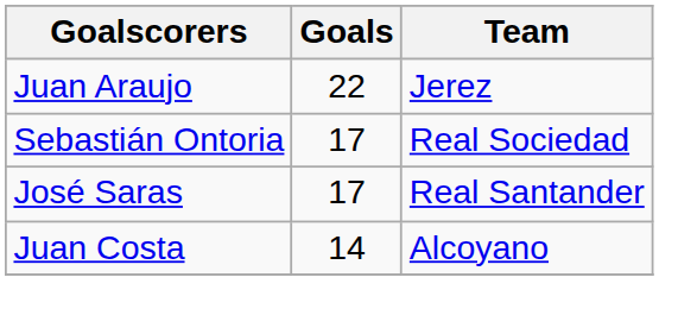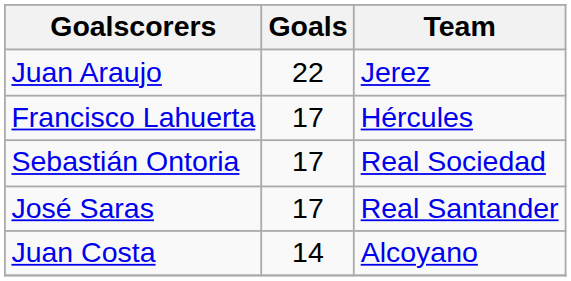 <table class="wikitable sortable" class="wikitable">
 <tr style="background:#ccc; text-align:center;">
 <th>Goalscorers</th>
 <th>Goals</th>
 <th>Team</th>
 </tr>
 <tr>
 <td> <a href='#'>Juan Araujo</a></td>
 <td style="text-align:center;">22</td>
 <td><a href='#'>Jerez</a></td>
+</tr>
+<tr>
+<td> <a href='#'>Francisco Lahuerta</a></td>
+<td style="text-align:center;">17</td>
+<td><a href='#'>Hércules</a></td>
 </tr>
 <tr>
 <td> <a href='#'>Sebastián Ontoria</a></td>
 <td style="text-align:center;">17</td>
 <td><a href='#'>Real Sociedad</a></td>
 </tr>
 <tr>
 <td> <a href='#'>José Saras</a></td>
 <td style="text-align:center;">17</td>
 <td><a href='#'>Real Santander</a></td>
 </tr>
 <tr>
 <td> <a href='#'>Juan Costa</a></td>
 <td style="text-align:center;">14</td>
 <td><a href='#'>Alcoyano</a></td>
 </tr>
 <tr>
 </tr>
 </table>
